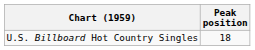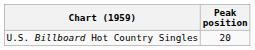 <table class="wikitable sortable">
 <tr>
 <th align="left">Chart (1959)</th>
 <th align="center">Peak<br>position</th>
 </tr>
 <tr>
 <td align="left">U.S. <em>Billboard</em> Hot Country Singles</td>
-<td align="center">18</td>
+<td align="center">20</td>
 </tr>
 </table>
